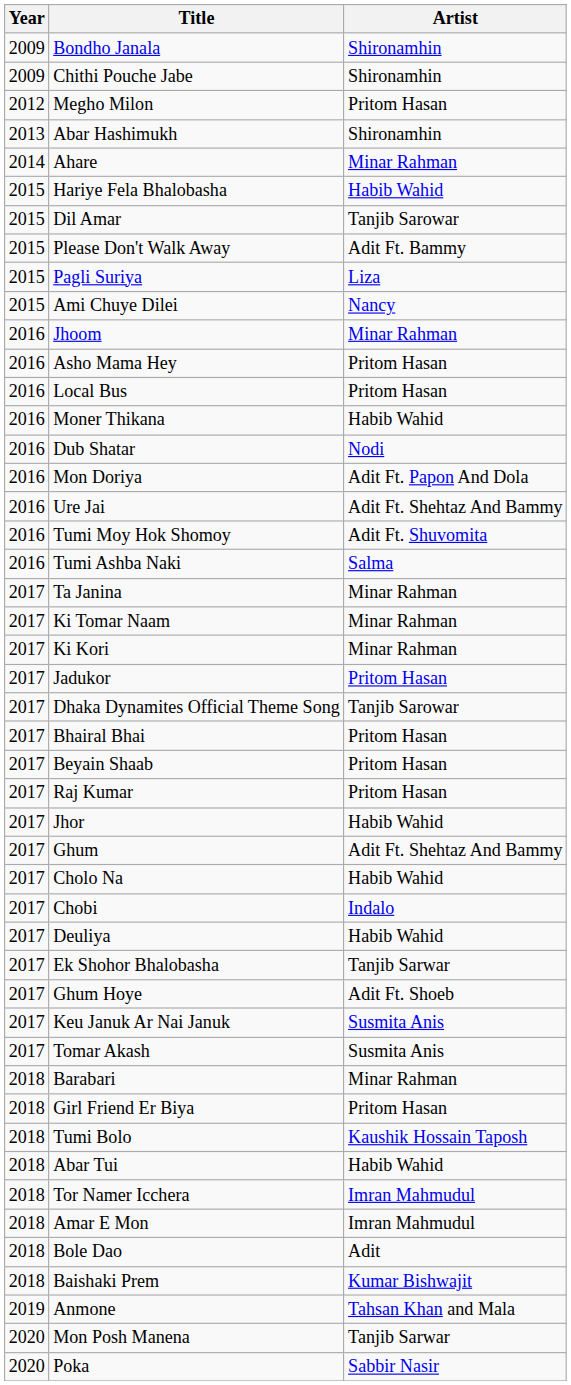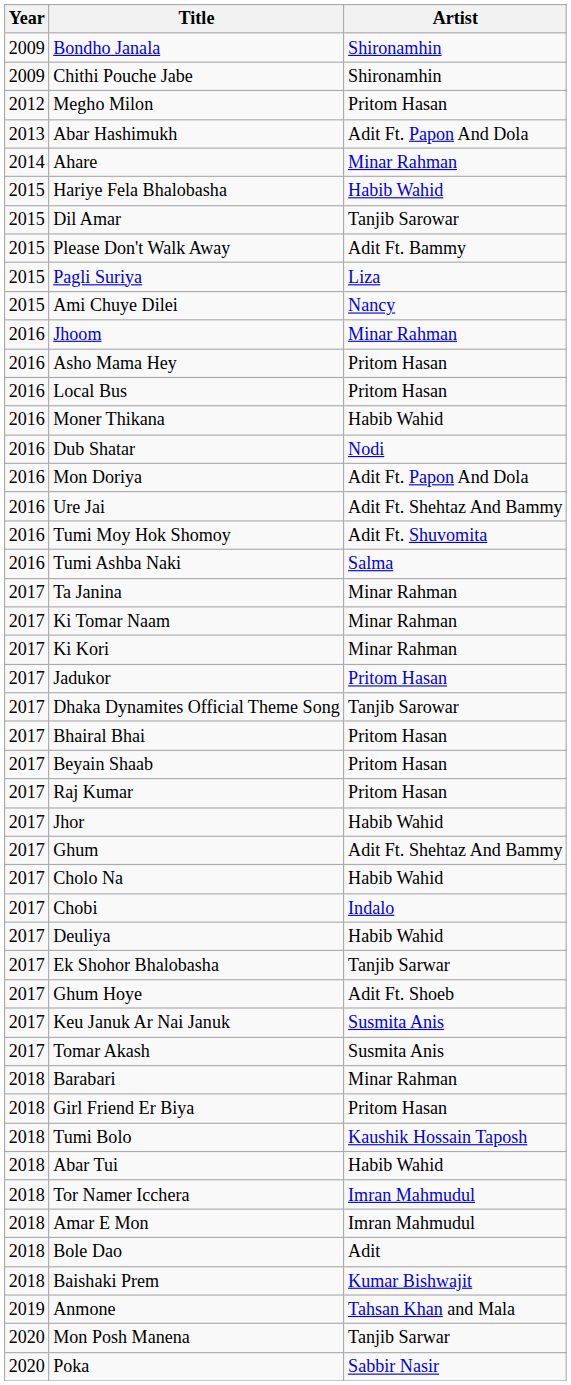 <table class="wikitable">
 <tr>
 <th>Year</th>
 <th>Title</th>
 <th>Artist</th>
 </tr>
 <tr>
 <td>2009</td>
 <td><a href='#'>Bondho Janala</a></td>
 <td><a href='#'>Shironamhin</a></td>
 </tr>
 <tr>
 <td>2009</td>
 <td>Chithi Pouche Jabe</td>
 <td>Shironamhin</td>
 </tr>
 <tr>
 <td>2012</td>
 <td>Megho Milon</td>
 <td>Pritom Hasan</td>
 </tr>
 <tr>
 <td>2013</td>
 <td>Abar Hashimukh</td>
-<td>Shironamhin</td>
+<td>Adit Ft. <a href='#'>Papon</a> And Dola</td>
 </tr>
 <tr>
 <td>2014</td>
 <td>Ahare</td>
 <td><a href='#'>Minar Rahman</a></td>
 </tr>
 <tr>
 <td>2015</td>
 <td>Hariye Fela Bhalobasha</td>
 <td><a href='#'>Habib Wahid</a></td>
 </tr>
 <tr>
 <td>2015</td>
 <td>Dil Amar</td>
 <td>Tanjib Sarowar</td>
 </tr>
 <tr>
 <td>2015</td>
 <td>Please Don't Walk Away</td>
 <td>Adit Ft. Bammy</td>
 </tr>
 <tr>
 <td>2015</td>
 <td><a href='#'>Pagli Suriya</a></td>
 <td><a href='#'>Liza</a></td>
 </tr>
 <tr>
 <td>2015</td>
 <td>Ami Chuye Dilei</td>
 <td><a href='#'>Nancy</a></td>
 </tr>
 <tr>
 <td>2016</td>
 <td><a href='#'>Jhoom</a></td>
 <td><a href='#'>Minar Rahman</a></td>
 </tr>
 <tr>
 <td>2016</td>
 <td>Asho Mama Hey</td>
 <td>Pritom Hasan</td>
 </tr>
 <tr>
 <td>2016</td>
 <td>Local Bus</td>
 <td>Pritom Hasan</td>
 </tr>
 <tr>
 <td>2016</td>
 <td>Moner Thikana</td>
 <td>Habib Wahid</td>
 </tr>
 <tr>
 <td>2016</td>
 <td>Dub Shatar</td>
 <td><a href='#'>Nodi</a></td>
 </tr>
 <tr>
 <td>2016</td>
 <td>Mon Doriya</td>
 <td>Adit Ft. <a href='#'>Papon</a> And Dola</td>
 </tr>
 <tr>
 <td>2016</td>
 <td>Ure Jai</td>
 <td>Adit Ft. Shehtaz And Bammy</td>
 </tr>
 <tr>
 <td>2016</td>
 <td>Tumi Moy Hok Shomoy</td>
 <td>Adit Ft. <a href='#'>Shuvomita</a></td>
 </tr>
 <tr>
 <td>2016</td>
 <td>Tumi Ashba Naki</td>
 <td><a href='#'>Salma</a></td>
 </tr>
 <tr>
 <td>2017</td>
 <td>Ta Janina</td>
 <td>Minar Rahman</td>
 </tr>
 <tr>
 <td>2017</td>
 <td>Ki Tomar Naam</td>
 <td>Minar Rahman</td>
 </tr>
 <tr>
 <td>2017</td>
 <td>Ki Kori</td>
 <td>Minar Rahman</td>
 </tr>
 <tr>
 <td>2017</td>
 <td>Jadukor</td>
 <td><a href='#'>Pritom Hasan</a></td>
 </tr>
 <tr>
 <td>2017</td>
 <td>Dhaka Dynamites Official Theme Song</td>
 <td>Tanjib Sarowar</td>
 </tr>
 <tr>
 <td>2017</td>
 <td>Bhairal Bhai</td>
 <td>Pritom Hasan</td>
 </tr>
 <tr>
 <td>2017</td>
 <td>Beyain Shaab</td>
 <td>Pritom Hasan</td>
 </tr>
 <tr>
 <td>2017</td>
 <td>Raj Kumar</td>
 <td>Pritom Hasan</td>
 </tr>
 <tr>
 <td>2017</td>
 <td>Jhor</td>
 <td>Habib Wahid</td>
 </tr>
 <tr>
 <td>2017</td>
 <td>Ghum</td>
 <td>Adit Ft. Shehtaz And Bammy</td>
 </tr>
 <tr>
 <td>2017</td>
 <td>Cholo Na</td>
 <td>Habib Wahid</td>
 </tr>
 <tr>
 <td>2017</td>
 <td>Chobi</td>
 <td><a href='#'>Indalo</a></td>
 </tr>
 <tr>
 <td>2017</td>
 <td>Deuliya</td>
 <td>Habib Wahid</td>
 </tr>
 <tr>
 <td>2017</td>
 <td>Ek Shohor Bhalobasha</td>
 <td>Tanjib Sarwar</td>
 </tr>
 <tr>
 <td>2017</td>
 <td>Ghum Hoye</td>
 <td>Adit Ft. Shoeb</td>
 </tr>
 <tr>
 <td>2017</td>
 <td>Keu Januk Ar Nai Januk</td>
 <td><a href='#'>Susmita Anis</a></td>
 </tr>
 <tr>
 <td>2017</td>
 <td>Tomar Akash</td>
 <td>Susmita Anis</td>
 </tr>
 <tr>
 <td>2018</td>
 <td>Barabari</td>
 <td>Minar Rahman</td>
 </tr>
 <tr>
 <td>2018</td>
 <td>Girl Friend Er Biya</td>
 <td>Pritom Hasan</td>
 </tr>
 <tr>
 <td>2018</td>
 <td>Tumi Bolo</td>
 <td><a href='#'>Kaushik Hossain Taposh</a></td>
 </tr>
 <tr>
 <td>2018</td>
 <td>Abar Tui</td>
 <td>Habib Wahid</td>
 </tr>
 <tr>
 <td>2018</td>
 <td>Tor Namer Icchera</td>
 <td><a href='#'>Imran Mahmudul</a></td>
 </tr>
 <tr>
 <td>2018</td>
 <td>Amar E Mon</td>
 <td>Imran Mahmudul</td>
 </tr>
 <tr>
 <td>2018</td>
 <td>Bole Dao</td>
 <td>Adit</td>
 </tr>
 <tr>
 <td>2018</td>
 <td>Baishaki Prem</td>
 <td><a href='#'>Kumar Bishwajit</a></td>
 </tr>
 <tr>
 <td>2019</td>
 <td>Anmone</td>
 <td><a href='#'>Tahsan Khan</a> and Mala</td>
 </tr>
 <tr>
 <td>2020</td>
 <td>Mon Posh Manena</td>
 <td>Tanjib Sarwar</td>
 </tr>
 <tr>
 <td>2020</td>
 <td>Poka</td>
 <td><a href='#'>Sabbir Nasir</a></td>
 </tr>
 </table>
